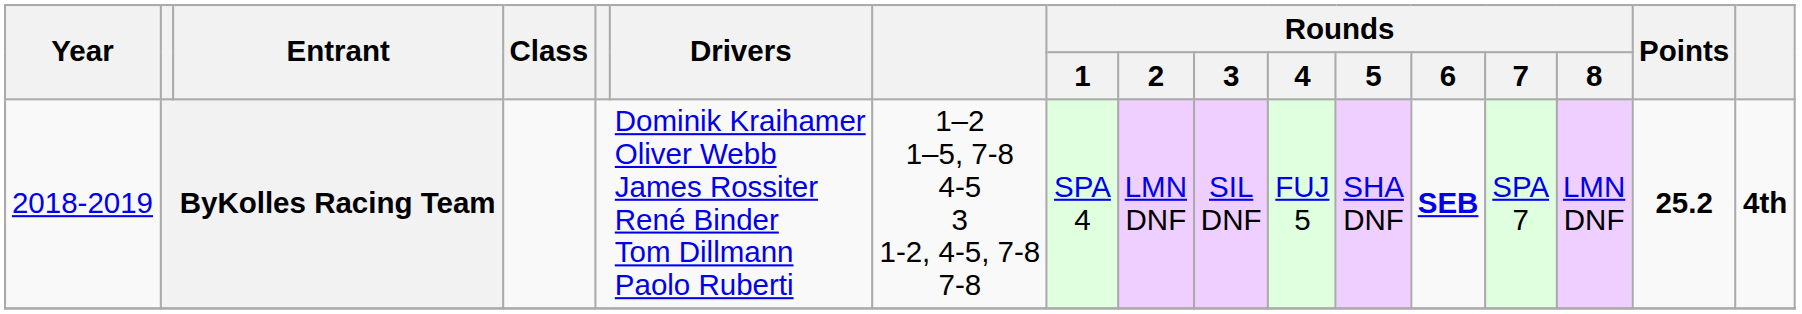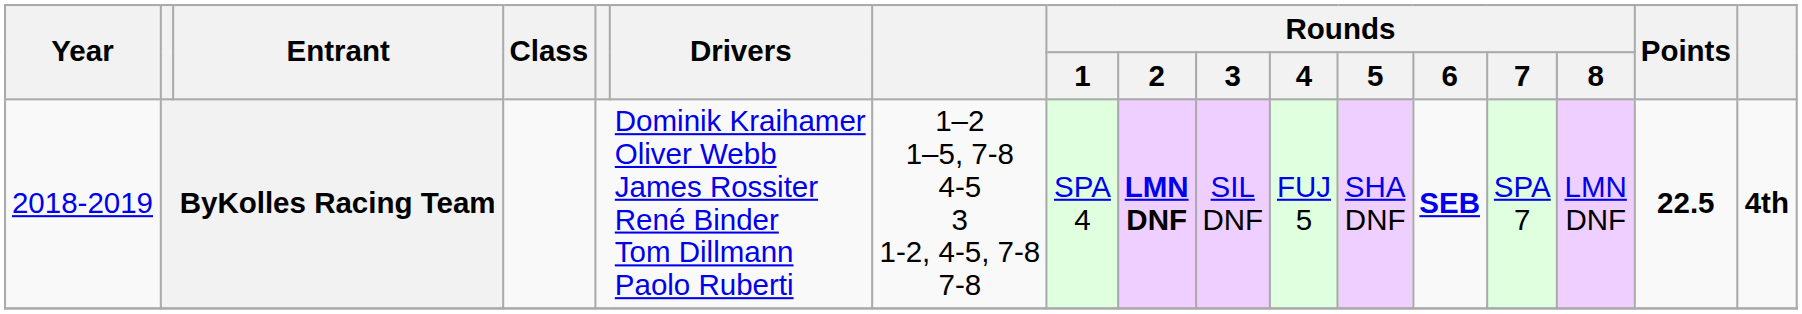 <table class="wikitable" style="text-align:center; font-size:90%">
 <tr>
 <th rowspan="2">Year</th>
 <th rowspan="2"></th>
 <th rowspan="2">Entrant</th>
 <th rowspan="2">Class</th>
 <th rowspan="2"></th>
 <th rowspan="2">Drivers</th>
 <th rowspan="2"></th>
 <th colspan="8">Rounds</th>
 <th rowspan="2">Points</th>
 <th rowspan="2"></th>
 </tr>
 <tr>
 <th>1</th>
 <th>2</th>
 <th>3</th>
 <th>4</th>
 <th>5</th>
 <th>6</th>
 <th>7</th>
 <th>8</th>
 </tr>
 <tr>
 <td rowspan="1"><a href='#'>2018-2019</a></td>
 <th rowspan="1" style="border-right:0px"></th>
 <th rowspan="1" align="left" style="border-left:0px">ByKolles Racing Team</th>
 <td rowspan="1"></td>
 <td style="border-right:0px"><br><br><br><br><br></td>
 <td align="left" style="border-left:0px"><a href='#'>Dominik Kraihamer</a><br><a href='#'>Oliver Webb</a><br><a href='#'>James Rossiter</a><br><a href='#'>René Binder</a><br><a href='#'>Tom Dillmann</a><br><a href='#'>Paolo Ruberti</a></td>
 <td>1–2<br>1–5, 7-8<br>4-5<br>3<br>1-2, 4-5, 7-8<br>7-8</td>
 <td style="background:#dfffdf;"><a href='#'>SPA</a><br>4</td>
-<td style="background:#EFCFFF;"><a href='#'>LMN</a><br>DNF</td>
+<td style="background:#EFCFFF;"><strong><a href='#'>LMN</a><br>DNF</strong></td>
 <td style="background:#EFCFFF;"><a href='#'>SIL</a><br>DNF</td>
 <td style="background:#dfffdf;"><a href='#'>FUJ</a><br>5</td>
 <td style="background:#EFCFFF;"><a href='#'>SHA</a><br>DNF</td>
 <td><strong><a href='#'>SEB</a></strong></td>
 <td style="background:#dfffdf;"><a href='#'>SPA</a><br>7</td>
 <td style="background:#EFCFFF;"><a href='#'>LMN</a><br>DNF</td>
-<td style="background:;"><strong>25.2</strong></td>
+<td style="background:;"><strong>22.5</strong></td>
 <td style="background:;"><strong>4th</strong></td>
 </tr>
 <tr>
 </tr>
 </table>
